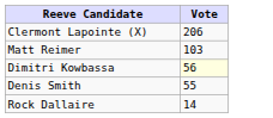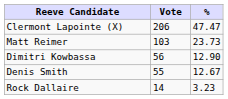 <table class="wikitable">
 <tr>
 <th style="background:#ddf; width:200px;">Reeve Candidate </th>
 <th style="background:#ddf; width:50px;">Vote</th>
+<th style="background:#ddf; width:30px;">%</th>
 </tr>
 <tr>
 <td>Clermont Lapointe (X)</td>
 <td>206</td>
+<td>47.47</td>
 </tr>
 <tr>
 <td>Matt Reimer</td>
 <td>103</td>
+<td>23.73</td>
 </tr>
 <tr>
 <td>Dimitri Kowbassa</td>
-<td style="background: lightyellow;">56</td>
+<td>56</td>
+<td>12.90</td>
 </tr>
 <tr>
 <td>Denis Smith</td>
 <td>55</td>
+<td>12.67</td>
 </tr>
 <tr>
 <td>Rock Dallaire</td>
 <td>14</td>
+<td>3.23</td>
 </tr>
 </table>
